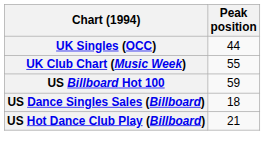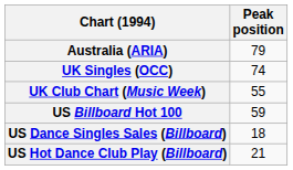 <table class="wikitable sortable plainrowheaders" style="text-align:center">
 <tr>
 <th scope="col">Chart (1994)</th>
 <th scope="col">Peak<br>position</th>
 </tr>
 <tr>
+<th scope="row">Australia (<a href='#'>ARIA</a>)</th>
+<td>79</td>
+</tr>
+<tr>
 <th scope="row"><a href='#'>UK Singles</a> (<a href='#'>OCC</a>)</th>
-<td>44</td>
+<td>74</td>
 </tr>
 <tr>
 <th scope="row"><a href='#'>UK Club Chart</a> (<em><a href='#'>Music Week</a></em>)</th>
 <td>55</td>
 </tr>
 <tr>
 <th scope="row">US <a href='#'><em>Billboard</em> Hot 100</a></th>
 <td>59</td>
 </tr>
 <tr>
 <th scope="row">US <a href='#'>Dance Singles Sales</a> (<em><a href='#'>Billboard</a></em>)</th>
 <td>18</td>
 </tr>
 <tr>
 <th scope="row">US <a href='#'>Hot Dance Club Play</a> (<em><a href='#'>Billboard</a></em>)</th>
 <td>21</td>
 </tr>
 </table>
